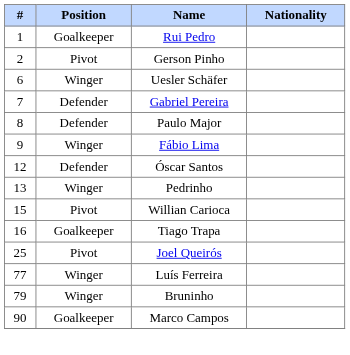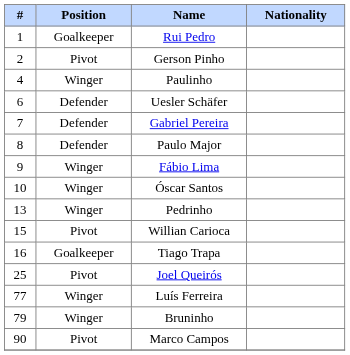 <table border=1 style="border-collapse:collapse; font-size:90%;" cellpadding=3 cellspacing=0 width=30%>
 <tr bgcolor=#C1D8FF>
 <th width=2%>#</th>
 <th width=5%>Position</th>
 <th width=10%>Name</th>
 <th width=5%>Nationality</th>
 </tr>
 <tr align=center>
 <td>1</td>
 <td>Goalkeeper</td>
 <td><a href='#'>Rui Pedro</a></td>
 <td></td>
 </tr>
 <tr align=center>
 <td>2</td>
 <td>Pivot</td>
 <td>Gerson Pinho</td>
 <td></td>
 </tr>
 <tr align=center>
+<td>4</td>
+<td>Winger</td>
+<td>Paulinho</td>
+<td></td>
+</tr>
+<tr align=center>
 <td>6</td>
-<td>Winger</td>
+<td>Defender</td>
 <td>Uesler Schäfer</td>
 <td></td>
 </tr>
 <tr align=center>
 <td>7</td>
 <td>Defender</td>
 <td><a href='#'>Gabriel Pereira</a></td>
 <td></td>
 </tr>
 <tr align=center>
 <td>8</td>
 <td>Defender</td>
 <td>Paulo Major</td>
 <td></td>
 </tr>
 <tr align=center>
 <td>9</td>
 <td>Winger</td>
 <td><a href='#'>Fábio Lima</a></td>
 <td></td>
 </tr>
 <tr align=center>
-<td>12</td>
-<td>Defender</td>
+<td>10</td>
+<td>Winger</td>
 <td>Óscar Santos</td>
 <td></td>
 </tr>
 <tr align=center>
 <td>13</td>
 <td>Winger</td>
 <td>Pedrinho</td>
 <td></td>
 </tr>
 <tr align=center>
 <td>15</td>
 <td>Pivot</td>
 <td>Willian Carioca</td>
 <td></td>
 </tr>
 <tr align=center>
 <td>16</td>
 <td>Goalkeeper</td>
 <td>Tiago Trapa</td>
 <td></td>
 </tr>
 <tr align=center>
 <td>25</td>
 <td>Pivot</td>
 <td><a href='#'>Joel Queirós</a></td>
 <td></td>
 </tr>
 <tr align=center>
 <td>77</td>
 <td>Winger</td>
 <td>Luís Ferreira</td>
 <td></td>
 </tr>
 <tr align=center>
 <td>79</td>
 <td>Winger</td>
 <td>Bruninho</td>
 <td></td>
 </tr>
 <tr align=center>
 <td>90</td>
-<td>Goalkeeper</td>
+<td>Pivot</td>
 <td>Marco Campos</td>
 <td></td>
 </tr>
 <tr align=center>
 </tr>
 </table>
